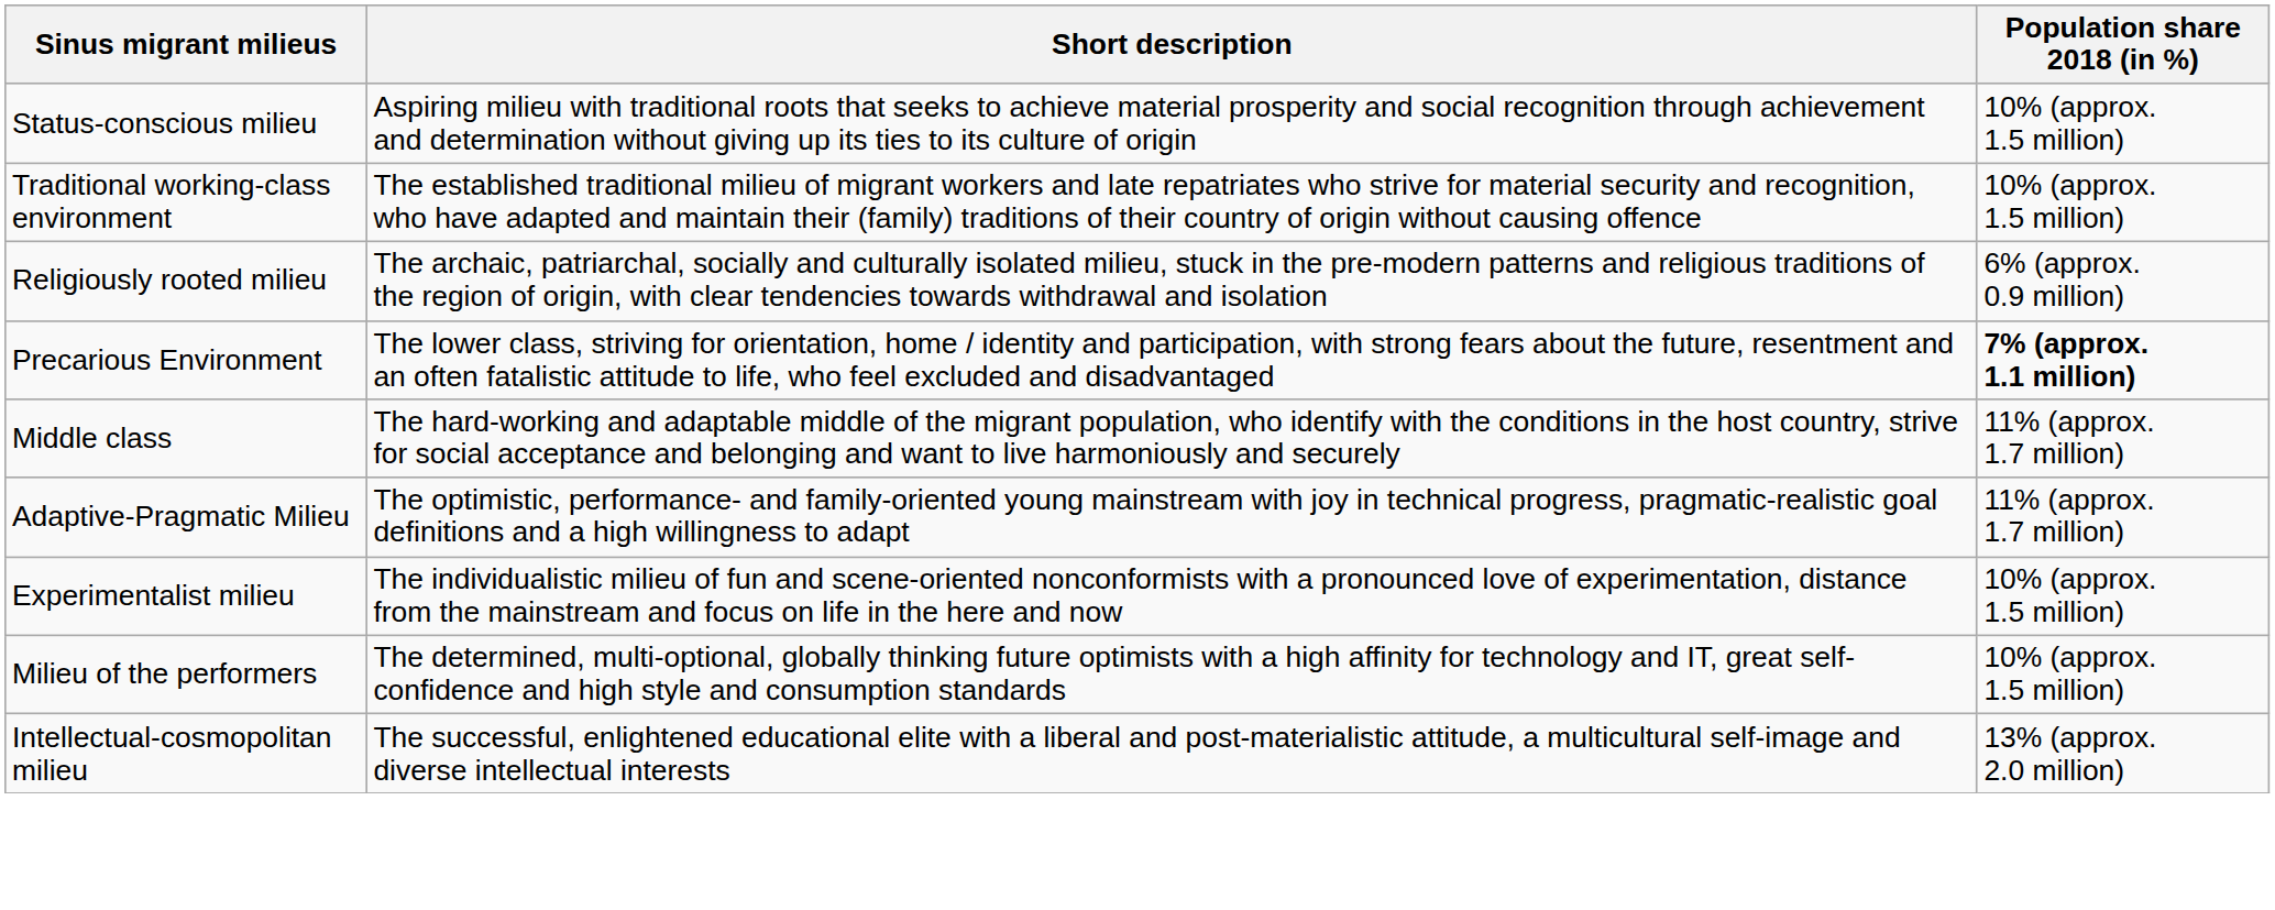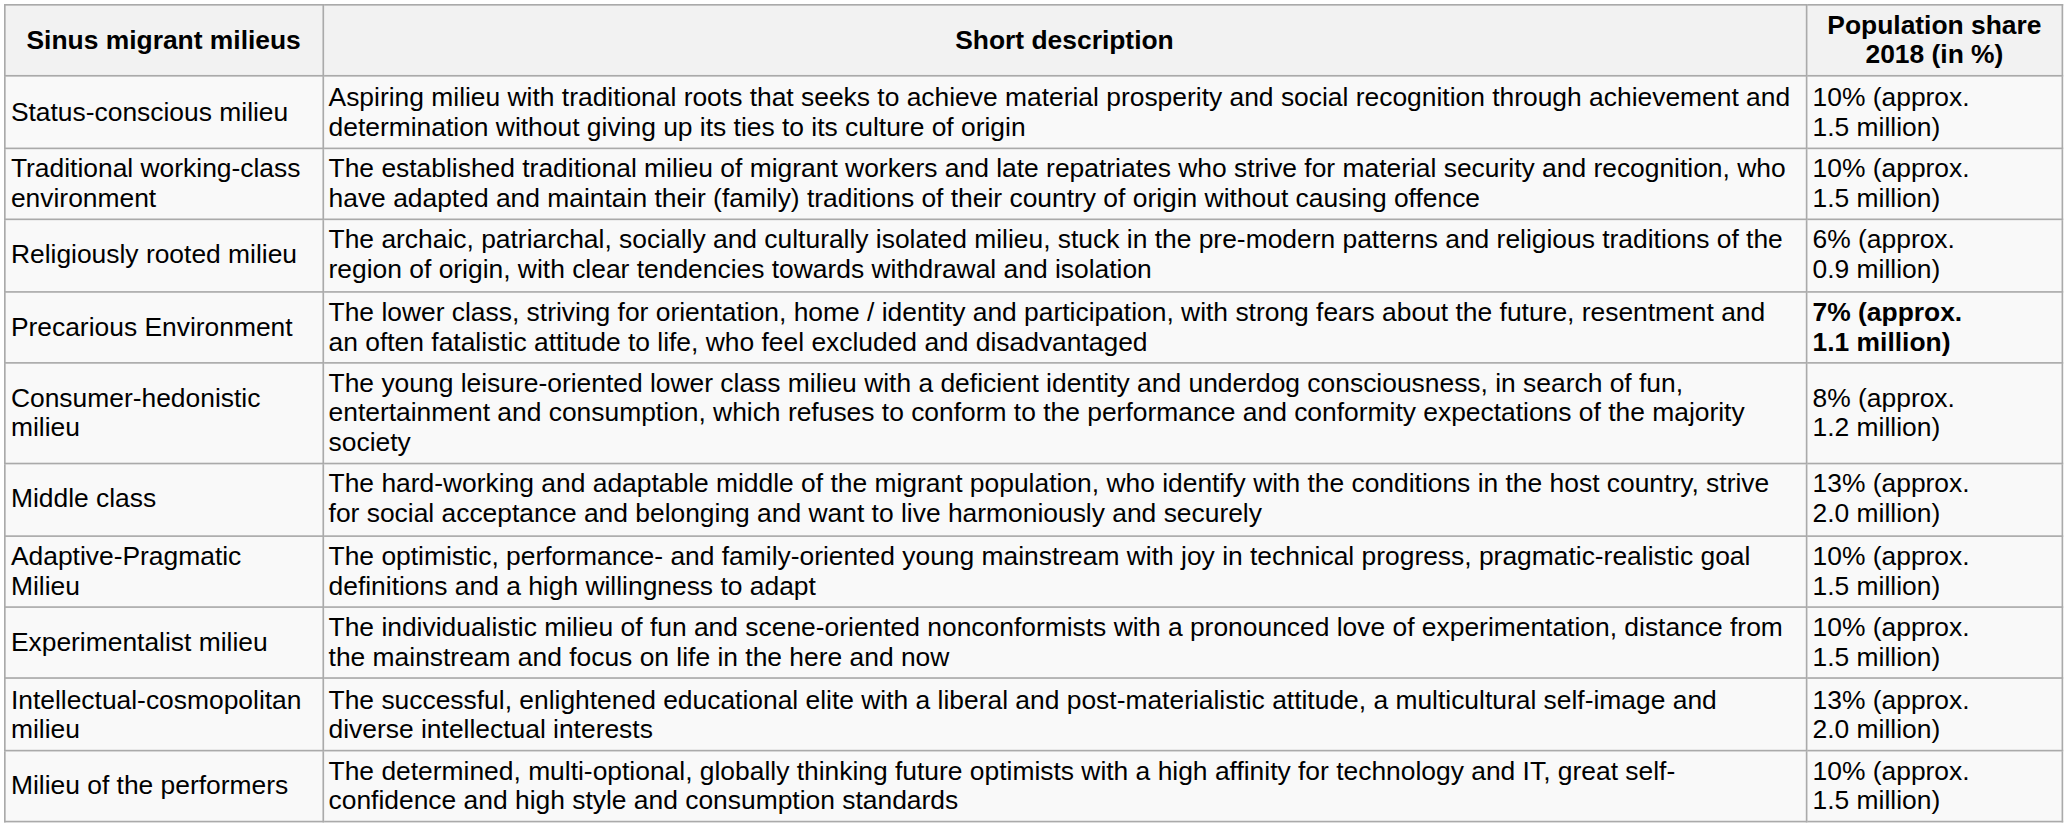 <table class="wikitable zebra">
 <tr>
 <th>Sinus migrant milieus</th>
 <th>Short description</th>
 <th>Population share 2018 (in %)</th>
 </tr>
 <tr>
 <td>Status-conscious milieu</td>
 <td>Aspiring milieu with traditional roots that seeks to achieve material prosperity and social recognition through achievement and determination without giving up its ties to its culture of origin</td>
 <td>10% (approx. 1.5 million)</td>
 </tr>
 <tr>
 <td>Traditional working-class environment</td>
 <td>The established traditional milieu of migrant workers and late repatriates who strive for material security and recognition, who have adapted and maintain their (family) traditions of their country of origin without causing offence</td>
 <td>10% (approx. 1.5 million)</td>
 </tr>
 <tr>
 <td>Religiously rooted milieu</td>
 <td>The archaic, patriarchal, socially and culturally isolated milieu, stuck in the pre-modern patterns and religious traditions of the region of origin, with clear tendencies towards withdrawal and isolation</td>
 <td>6% (approx. 0.9 million)</td>
 </tr>
 <tr>
 <td>Precarious Environment</td>
 <td>The lower class, striving for orientation, home / identity and participation, with strong fears about the future, resentment and an often fatalistic attitude to life, who feel excluded and disadvantaged</td>
 <td><strong>7% (approx. 1.1 million)</strong></td>
 </tr>
 <tr>
+<td>Consumer-hedonistic milieu</td>
+<td>The young leisure-oriented lower class milieu with a deficient identity and underdog consciousness, in search of fun, entertainment and consumption, which refuses to conform to the performance and conformity expectations of the majority society</td>
+<td>8% (approx. 1.2 million)</td>
+</tr>
+<tr>
 <td>Middle class</td>
 <td>The hard-working and adaptable middle of the migrant population, who identify with the conditions in the host country, strive for social acceptance and belonging and want to live harmoniously and securely</td>
-<td>11% (approx. 1.7 million)</td>
+<td>13% (approx. 2.0 million)</td>
 </tr>
 <tr>
 <td>Adaptive-Pragmatic Milieu</td>
 <td>The optimistic, performance- and family-oriented young mainstream with joy in technical progress, pragmatic-realistic goal definitions and a high willingness to adapt</td>
-<td>11% (approx. 1.7 million)</td>
+<td>10% (approx. 1.5 million)</td>
 </tr>
 <tr>
 <td>Experimentalist milieu</td>
 <td>The individualistic milieu of fun and scene-oriented nonconformists with a pronounced love of experimentation, distance from the mainstream and focus on life in the here and now</td>
 <td>10% (approx. 1.5 million)</td>
 </tr>
 <tr>
+<td>Intellectual-cosmopolitan milieu</td>
+<td>The successful, enlightened educational elite with a liberal and post-materialistic attitude, a multicultural self-image and diverse intellectual interests</td>
+<td>13% (approx. 2.0 million)</td>
+</tr>
+<tr>
 <td>Milieu of the performers</td>
 <td>The determined, multi-optional, globally thinking future optimists with a high affinity for technology and IT, great self-confidence and high style and consumption standards</td>
 <td>10% (approx. 1.5 million)</td>
 </tr>
-<tr>
-<td>Intellectual-cosmopolitan milieu</td>
-<td>The successful, enlightened educational elite with a liberal and post-materialistic attitude, a multicultural self-image and diverse intellectual interests</td>
-<td>13% (approx. 2.0 million)</td>
-</tr>
 </table>
